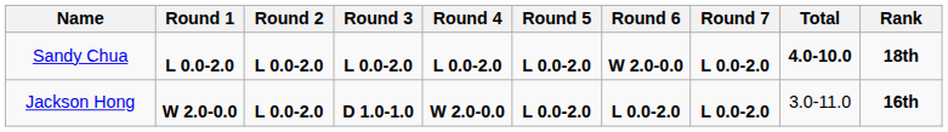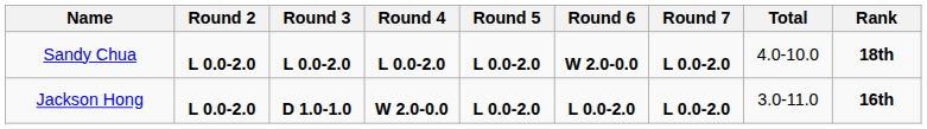 <table class="wikitable" style="text-align:center;">
 <tr>
 <th style="width:15em">Name</th>
-<th style="width:7em">Round 1</th>
 <th style="width:7em">Round 2</th>
 <th style="width:7em">Round 3</th>
 <th style="width:7em">Round 4</th>
 <th style="width:7em">Round 5</th>
 <th style="width:7em">Round 6</th>
 <th style="width:7em">Round 7</th>
 <th style="width:7em">Total</th>
 <th style="width:7em">Rank</th>
 </tr>
 <tr>
 <td align=center><a href='#'>Sandy Chua</a></td>
 <td align=center><br> <strong>L 0.0-2.0</strong></td>
 <td align=center><br> <strong>L 0.0-2.0</strong></td>
 <td align=center><br> <strong>L 0.0-2.0</strong></td>
 <td align=center><br> <strong>L 0.0-2.0</strong></td>
-<td align=center><br> <strong>L 0.0-2.0</strong></td>
 <td align=center><br> <strong>W 2.0-0.0</strong></td>
 <td align=center><br> <strong>L 0.0-2.0</strong></td>
-<td align=center><strong>4.0-10.0</strong></td>
+<td align=center>4.0-10.0</td>
 <td align=center><strong>18th</strong></td>
 </tr>
 <tr>
 <td align=center><a href='#'>Jackson Hong</a></td>
-<td align=center><br> <strong>W 2.0-0.0</strong></td>
 <td align=center><br> <strong>L 0.0-2.0</strong></td>
 <td align=center><br> <strong>D 1.0-1.0</strong></td>
 <td align=center><br> <strong>W 2.0-0.0</strong></td>
 <td align=center><br> <strong>L 0.0-2.0</strong></td>
 <td align=center><br>  <strong>L 0.0-2.0</strong></td>
 <td align=center><br> <strong>L 0.0-2.0</strong></td>
 <td align=center>3.0-11.0</td>
 <td align=center><strong>16th</strong></td>
 </tr>
 </table>
